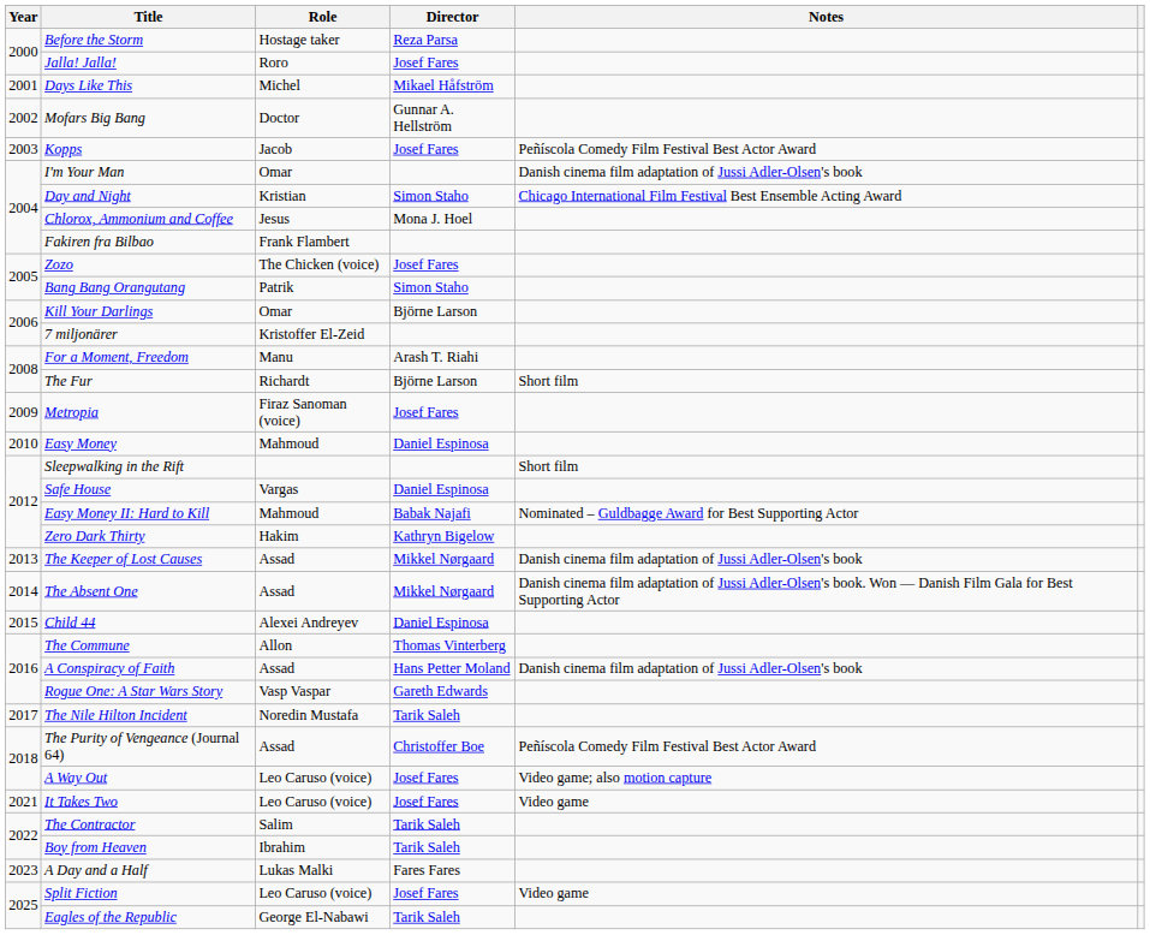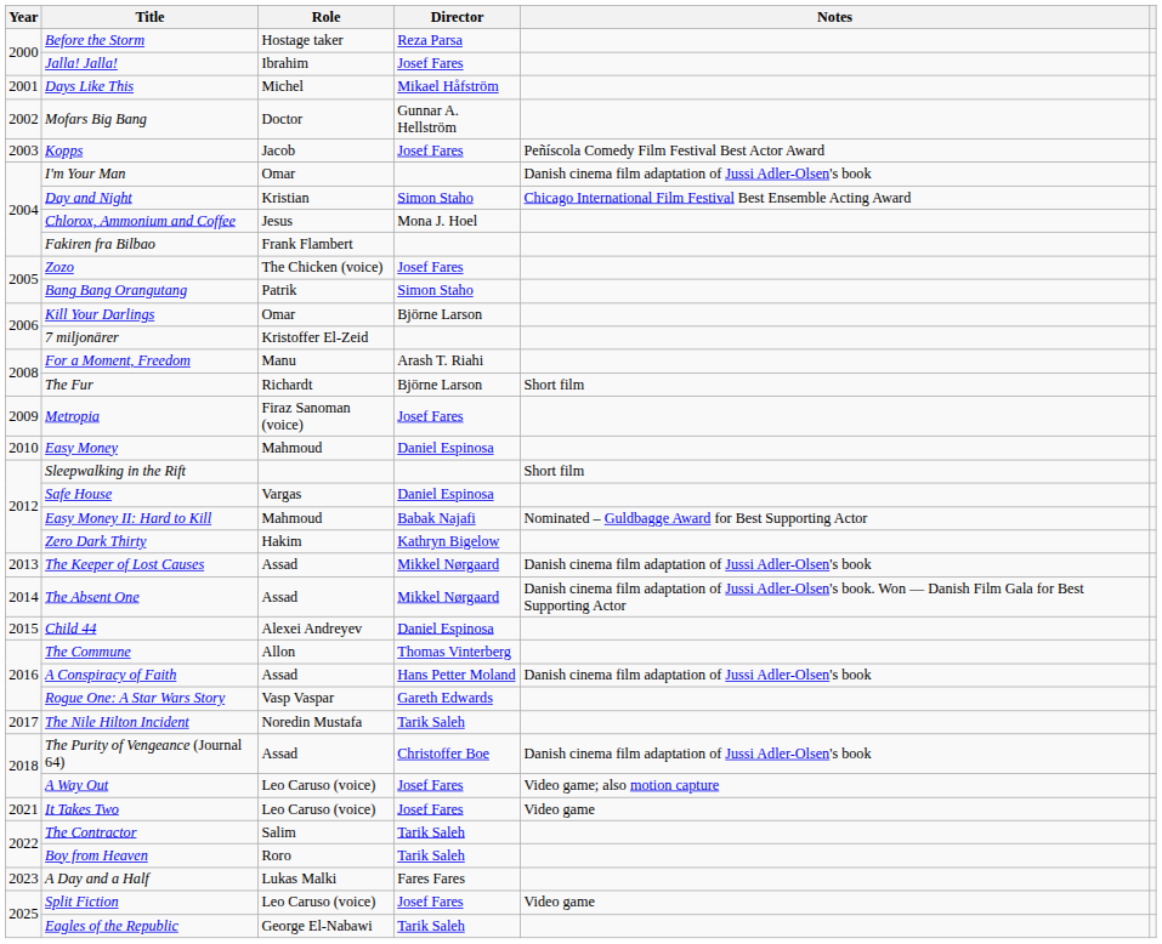 <table class="wikitable plainrowheaders sortable" style="font-size:100%">
 <tr>
 <th scope="col">Year</th>
 <th scope="col">Title</th>
 <th scope="col">Role</th>
 <th scope="col" class="unsortable">Director</th>
 <th scope="col">Notes</th>
 <th class="unsortable" scope="col"></th>
 </tr>
 <tr>
 <td rowspan="2">2000</td>
 <td><em><a href='#'>Before the Storm</a></em></td>
 <td>Hostage taker</td>
 <td><a href='#'>Reza Parsa</a></td>
 <td></td>
 <td></td>
 </tr>
 <tr>
 <td><em><a href='#'>Jalla! Jalla!</a></em></td>
-<td>Roro</td>
+<td>Ibrahim</td>
 <td><a href='#'>Josef Fares</a></td>
 <td></td>
 <td></td>
 </tr>
 <tr>
 <td>2001</td>
 <td><em><a href='#'>Days Like This</a></em></td>
 <td>Michel</td>
 <td><a href='#'>Mikael Håfström</a></td>
 <td></td>
 <td></td>
 </tr>
 <tr>
 <td>2002</td>
 <td><em>Mofars Big Bang</em></td>
 <td>Doctor</td>
 <td>Gunnar A. Hellström</td>
 <td></td>
 <td></td>
 </tr>
 <tr>
 <td>2003</td>
 <td><em><a href='#'>Kopps</a></em></td>
 <td>Jacob</td>
 <td><a href='#'>Josef Fares</a></td>
 <td>Peñíscola Comedy Film Festival Best Actor Award</td>
 <td></td>
 </tr>
 <tr>
 <td rowspan="4">2004</td>
 <td><em>I'm Your Man</em></td>
 <td>Omar</td>
 <td></td>
 <td>Danish cinema film adaptation of <a href='#'>Jussi Adler-Olsen</a>'s book</td>
 <td></td>
 </tr>
 <tr>
 <td><em><a href='#'>Day and Night</a></em></td>
 <td>Kristian</td>
 <td><a href='#'>Simon Staho</a></td>
 <td><a href='#'>Chicago International Film Festival</a> Best Ensemble Acting Award</td>
 <td></td>
 </tr>
 <tr>
 <td><em><a href='#'>Chlorox, Ammonium and Coffee</a></em></td>
 <td>Jesus</td>
 <td>Mona J. Hoel</td>
 <td></td>
 <td></td>
 </tr>
 <tr>
 <td><em>Fakiren fra Bilbao</em></td>
 <td>Frank Flambert</td>
 <td></td>
 <td></td>
 <td></td>
 </tr>
 <tr>
 <td rowspan="2">2005</td>
 <td><em><a href='#'>Zozo</a></em></td>
 <td>The Chicken (voice)</td>
 <td><a href='#'>Josef Fares</a></td>
 <td></td>
 <td></td>
 </tr>
 <tr>
 <td><em><a href='#'>Bang Bang Orangutang</a></em></td>
 <td>Patrik</td>
 <td><a href='#'>Simon Staho</a></td>
 <td></td>
 <td></td>
 </tr>
 <tr>
 <td rowspan="2">2006</td>
 <td><em><a href='#'>Kill Your Darlings</a></em></td>
 <td>Omar</td>
 <td>Björne Larson</td>
 <td></td>
 <td></td>
 </tr>
 <tr>
 <td><em>7 miljonärer</em></td>
 <td>Kristoffer El-Zeid</td>
 <td></td>
 <td></td>
 <td></td>
 </tr>
 <tr>
 <td rowspan="2">2008</td>
 <td><em><a href='#'>For a Moment, Freedom</a></em></td>
 <td>Manu</td>
 <td>Arash T. Riahi</td>
 <td></td>
 <td></td>
 </tr>
 <tr>
 <td><em>The Fur</em></td>
 <td>Richardt</td>
 <td>Björne Larson</td>
 <td>Short film</td>
 <td></td>
 </tr>
 <tr>
 <td>2009</td>
 <td><em><a href='#'>Metropia</a></em></td>
 <td>Firaz Sanoman (voice)</td>
 <td><a href='#'>Josef Fares</a></td>
 <td></td>
 <td></td>
 </tr>
 <tr>
 <td>2010</td>
 <td><em><a href='#'>Easy Money</a></em></td>
 <td>Mahmoud</td>
 <td><a href='#'>Daniel Espinosa</a></td>
 <td></td>
 <td></td>
 </tr>
 <tr>
 <td rowspan="4">2012</td>
 <td><em>Sleepwalking in the Rift</em></td>
 <td></td>
 <td></td>
 <td>Short film</td>
 <td></td>
 </tr>
 <tr>
 <td><em><a href='#'>Safe House</a></em></td>
 <td>Vargas</td>
 <td><a href='#'>Daniel Espinosa</a></td>
 <td></td>
 <td></td>
 </tr>
 <tr>
 <td><em><a href='#'>Easy Money II: Hard to Kill</a></em></td>
 <td>Mahmoud</td>
 <td><a href='#'>Babak Najafi</a></td>
 <td>Nominated – <a href='#'>Guldbagge Award</a> for Best Supporting Actor</td>
 <td></td>
 </tr>
 <tr>
 <td><em><a href='#'>Zero Dark Thirty</a></em></td>
 <td>Hakim</td>
 <td><a href='#'>Kathryn Bigelow</a></td>
 <td></td>
 <td></td>
 </tr>
 <tr>
 <td>2013</td>
 <td><em><a href='#'>The Keeper of Lost Causes</a></em></td>
 <td>Assad</td>
 <td><a href='#'>Mikkel Nørgaard</a></td>
 <td>Danish cinema film adaptation of <a href='#'>Jussi Adler-Olsen</a>'s book</td>
 <td></td>
 </tr>
 <tr>
 <td>2014</td>
 <td><em><a href='#'>The Absent One</a></em></td>
 <td>Assad</td>
 <td><a href='#'>Mikkel Nørgaard</a></td>
 <td>Danish cinema film adaptation of <a href='#'>Jussi Adler-Olsen</a>'s book. Won — Danish Film Gala for Best Supporting Actor</td>
 <td></td>
 </tr>
 <tr>
 <td>2015</td>
 <td><em><a href='#'>Child 44</a></em></td>
 <td>Alexei Andreyev</td>
 <td><a href='#'>Daniel Espinosa</a></td>
 <td></td>
 <td></td>
 </tr>
 <tr>
 <td rowspan="3">2016</td>
 <td><em><a href='#'>The Commune</a></em></td>
 <td>Allon</td>
 <td><a href='#'>Thomas Vinterberg</a></td>
 <td></td>
 <td></td>
 </tr>
 <tr>
 <td><em><a href='#'>A Conspiracy of Faith</a></em></td>
 <td>Assad</td>
 <td><a href='#'>Hans Petter Moland</a></td>
 <td>Danish cinema film adaptation of <a href='#'>Jussi Adler-Olsen</a>'s book</td>
 <td></td>
 </tr>
 <tr>
 <td><em><a href='#'>Rogue One: A Star Wars Story</a></em></td>
 <td>Vasp Vaspar</td>
 <td><a href='#'>Gareth Edwards</a></td>
 <td></td>
 <td></td>
 </tr>
 <tr>
 <td>2017</td>
 <td><em><a href='#'>The Nile Hilton Incident</a></em></td>
 <td>Noredin Mustafa</td>
 <td><a href='#'>Tarik Saleh</a></td>
 <td></td>
 <td></td>
 </tr>
 <tr>
 <td rowspan="2">2018</td>
 <td><em>The Purity of Vengeance</em> (Journal 64)</td>
 <td>Assad</td>
 <td><a href='#'>Christoffer Boe</a></td>
-<td>Peñíscola Comedy Film Festival Best Actor Award</td>
+<td>Danish cinema film adaptation of <a href='#'>Jussi Adler-Olsen</a>'s book</td>
 <td></td>
 </tr>
 <tr>
 <td><em><a href='#'>A Way Out</a></em></td>
 <td>Leo Caruso (voice)</td>
 <td><a href='#'>Josef Fares</a></td>
 <td>Video game; also <a href='#'>motion capture</a></td>
 <td></td>
 </tr>
 <tr>
 <td>2021</td>
 <td><em><a href='#'>It Takes Two</a></em></td>
 <td>Leo Caruso (voice)</td>
 <td><a href='#'>Josef Fares</a></td>
 <td>Video game</td>
 <td></td>
 </tr>
 <tr>
 <td rowspan="2">2022</td>
 <td><em><a href='#'>The Contractor</a></em></td>
 <td>Salim</td>
 <td><a href='#'>Tarik Saleh</a></td>
 <td></td>
 <td></td>
 </tr>
 <tr>
 <td><em><a href='#'>Boy from Heaven</a></em></td>
-<td>Ibrahim</td>
+<td>Roro</td>
 <td><a href='#'>Tarik Saleh</a></td>
 <td></td>
 <td></td>
 </tr>
 <tr>
 <td>2023</td>
 <td><em>A Day and a Half</em></td>
 <td>Lukas Malki</td>
 <td>Fares Fares</td>
 <td></td>
 <td></td>
 </tr>
 <tr>
 <td rowspan="2">2025</td>
 <td><em><a href='#'>Split Fiction</a></em></td>
 <td>Leo Caruso (voice)</td>
 <td><a href='#'>Josef Fares</a></td>
 <td>Video game</td>
 <td></td>
 </tr>
 <tr>
 <td><em><a href='#'>Eagles of the Republic</a></em></td>
 <td>George El-Nabawi</td>
 <td><a href='#'>Tarik Saleh</a></td>
 <td></td>
 <td></td>
 </tr>
 </table>
